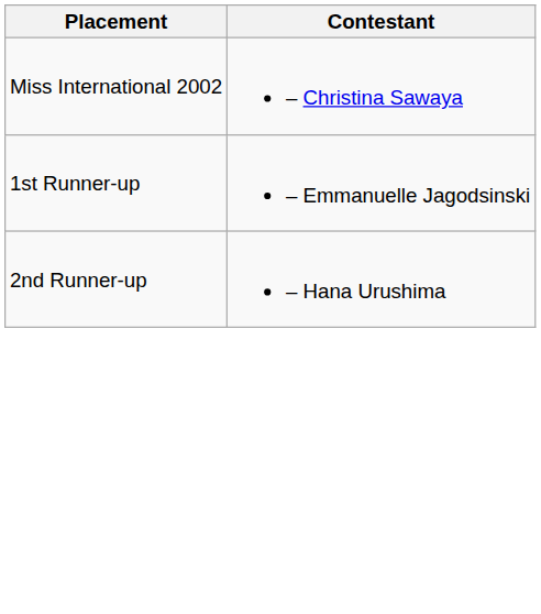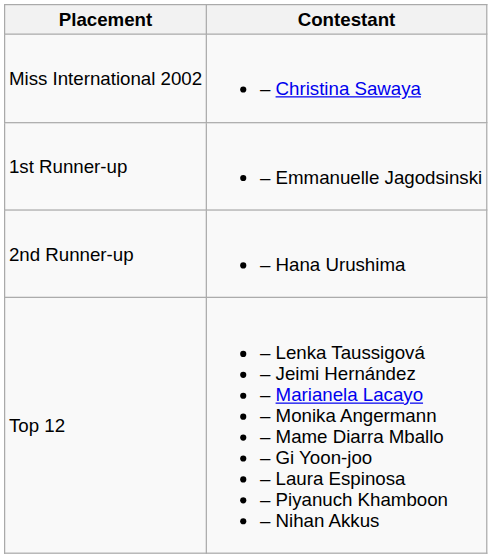 <table class="wikitable sortable" style="font-size:95%;">
 <tr>
 <th>Placement</th>
 <th>Contestant</th>
 </tr>
 <tr>
 <td>Miss International 2002</td>
 <td><br><ul><li> – <a href='#'>Christina Sawaya</a></li></ul></td>
 </tr>
 <tr>
 <td>1st Runner-up</td>
 <td><br><ul><li> – Emmanuelle Jagodsinski</li></ul></td>
 </tr>
 <tr>
 <td>2nd Runner-up</td>
 <td><br><ul><li> – Hana Urushima</li></ul></td>
 </tr>
+<tr>
+<td>Top 12</td>
+<td><br><ul><li> – Lenka Taussigová</li><li> – Jeimi Hernández</li><li> – <a href='#'>Marianela Lacayo</a></li><li> – Monika Angermann</li><li> – Mame Diarra Mballo</li><li> – Gi Yoon-joo</li><li> – Laura Espinosa</li><li> – Piyanuch Khamboon</li><li> – Nihan Akkus</li></ul></td>
+</tr>
 </table>
